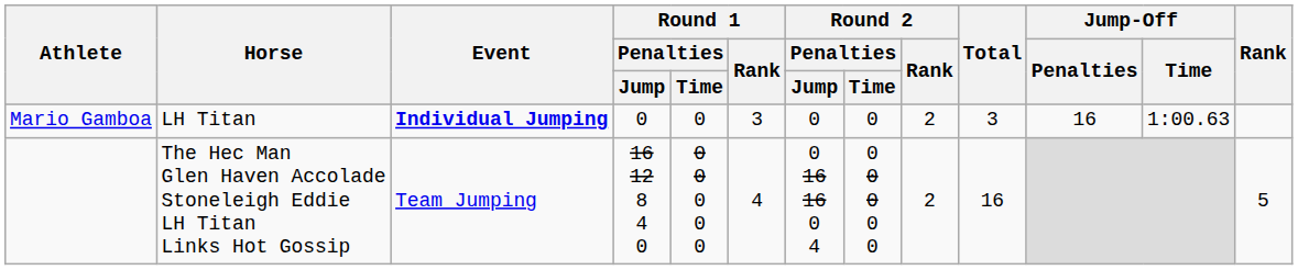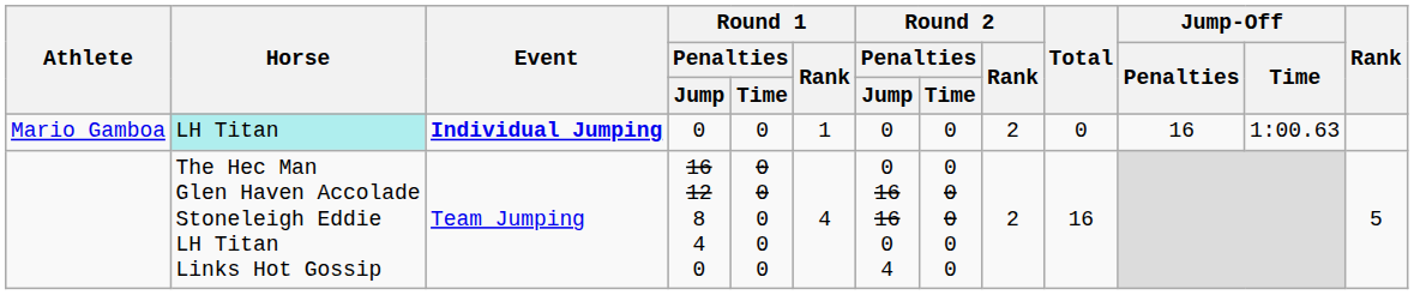 <table class="wikitable" border="1" style="font-size:90%">
 <tr>
 <th rowspan=3>Athlete</th>
 <th rowspan=3>Horse</th>
 <th rowspan=3>Event</th>
 <th colspan=3>Round 1</th>
 <th colspan=3>Round 2</th>
 <th rowspan=3>Total</th>
 <th colspan=2>Jump-Off</th>
 <th rowspan=3>Rank</th>
 </tr>
 <tr>
 <th colspan=2>Penalties</th>
 <th rowspan=2>Rank</th>
 <th colspan=2>Penalties</th>
 <th rowspan=2>Rank</th>
 <th rowspan=2>Penalties</th>
 <th rowspan=2>Time</th>
 </tr>
 <tr>
 <th>Jump</th>
 <th>Time</th>
 <th>Jump</th>
 <th>Time</th>
 </tr>
 <tr>
 <td><a href='#'>Mario Gamboa</a></td>
-<td>LH Titan</td>
+<td style="background: paleturquoise;">LH Titan</td>
 <td><strong><a href='#'>Individual Jumping</a></strong></td>
 <td align=center>0</td>
 <td align=center>0</td>
-<td align=center>3</td>
+<td align=center>1</td>
 <td align=center>0</td>
 <td align=center>0</td>
 <td align=center>2</td>
-<td align=center>3</td>
+<td align=center>0</td>
 <td align=center>16</td>
 <td align=center>1:00.63</td>
 <td align=center></td>
 </tr>
 <tr>
 <td><br><br><br><br></td>
 <td>The Hec Man<br>Glen Haven Accolade<br>Stoneleigh Eddie<br>LH Titan<br>Links Hot Gossip</td>
 <td><a href='#'>Team Jumping</a></td>
 <td align=center><s>16</s><br><s>12</s><br>8<br>4<br>0</td>
 <td align=center><s>0</s><br><s>0</s><br>0<br>0<br>0</td>
 <td align=center>4</td>
 <td align=center>0<br><s>16</s><br><s>16</s><br>0<br>4</td>
 <td align=center>0<br><s>0</s><br><s>0</s><br>0<br>0</td>
 <td align=center>2</td>
 <td align=center>16</td>
 <td colspan=2 bgcolor=#DCDCDC></td>
 <td align=center>5</td>
 </tr>
 </table>
